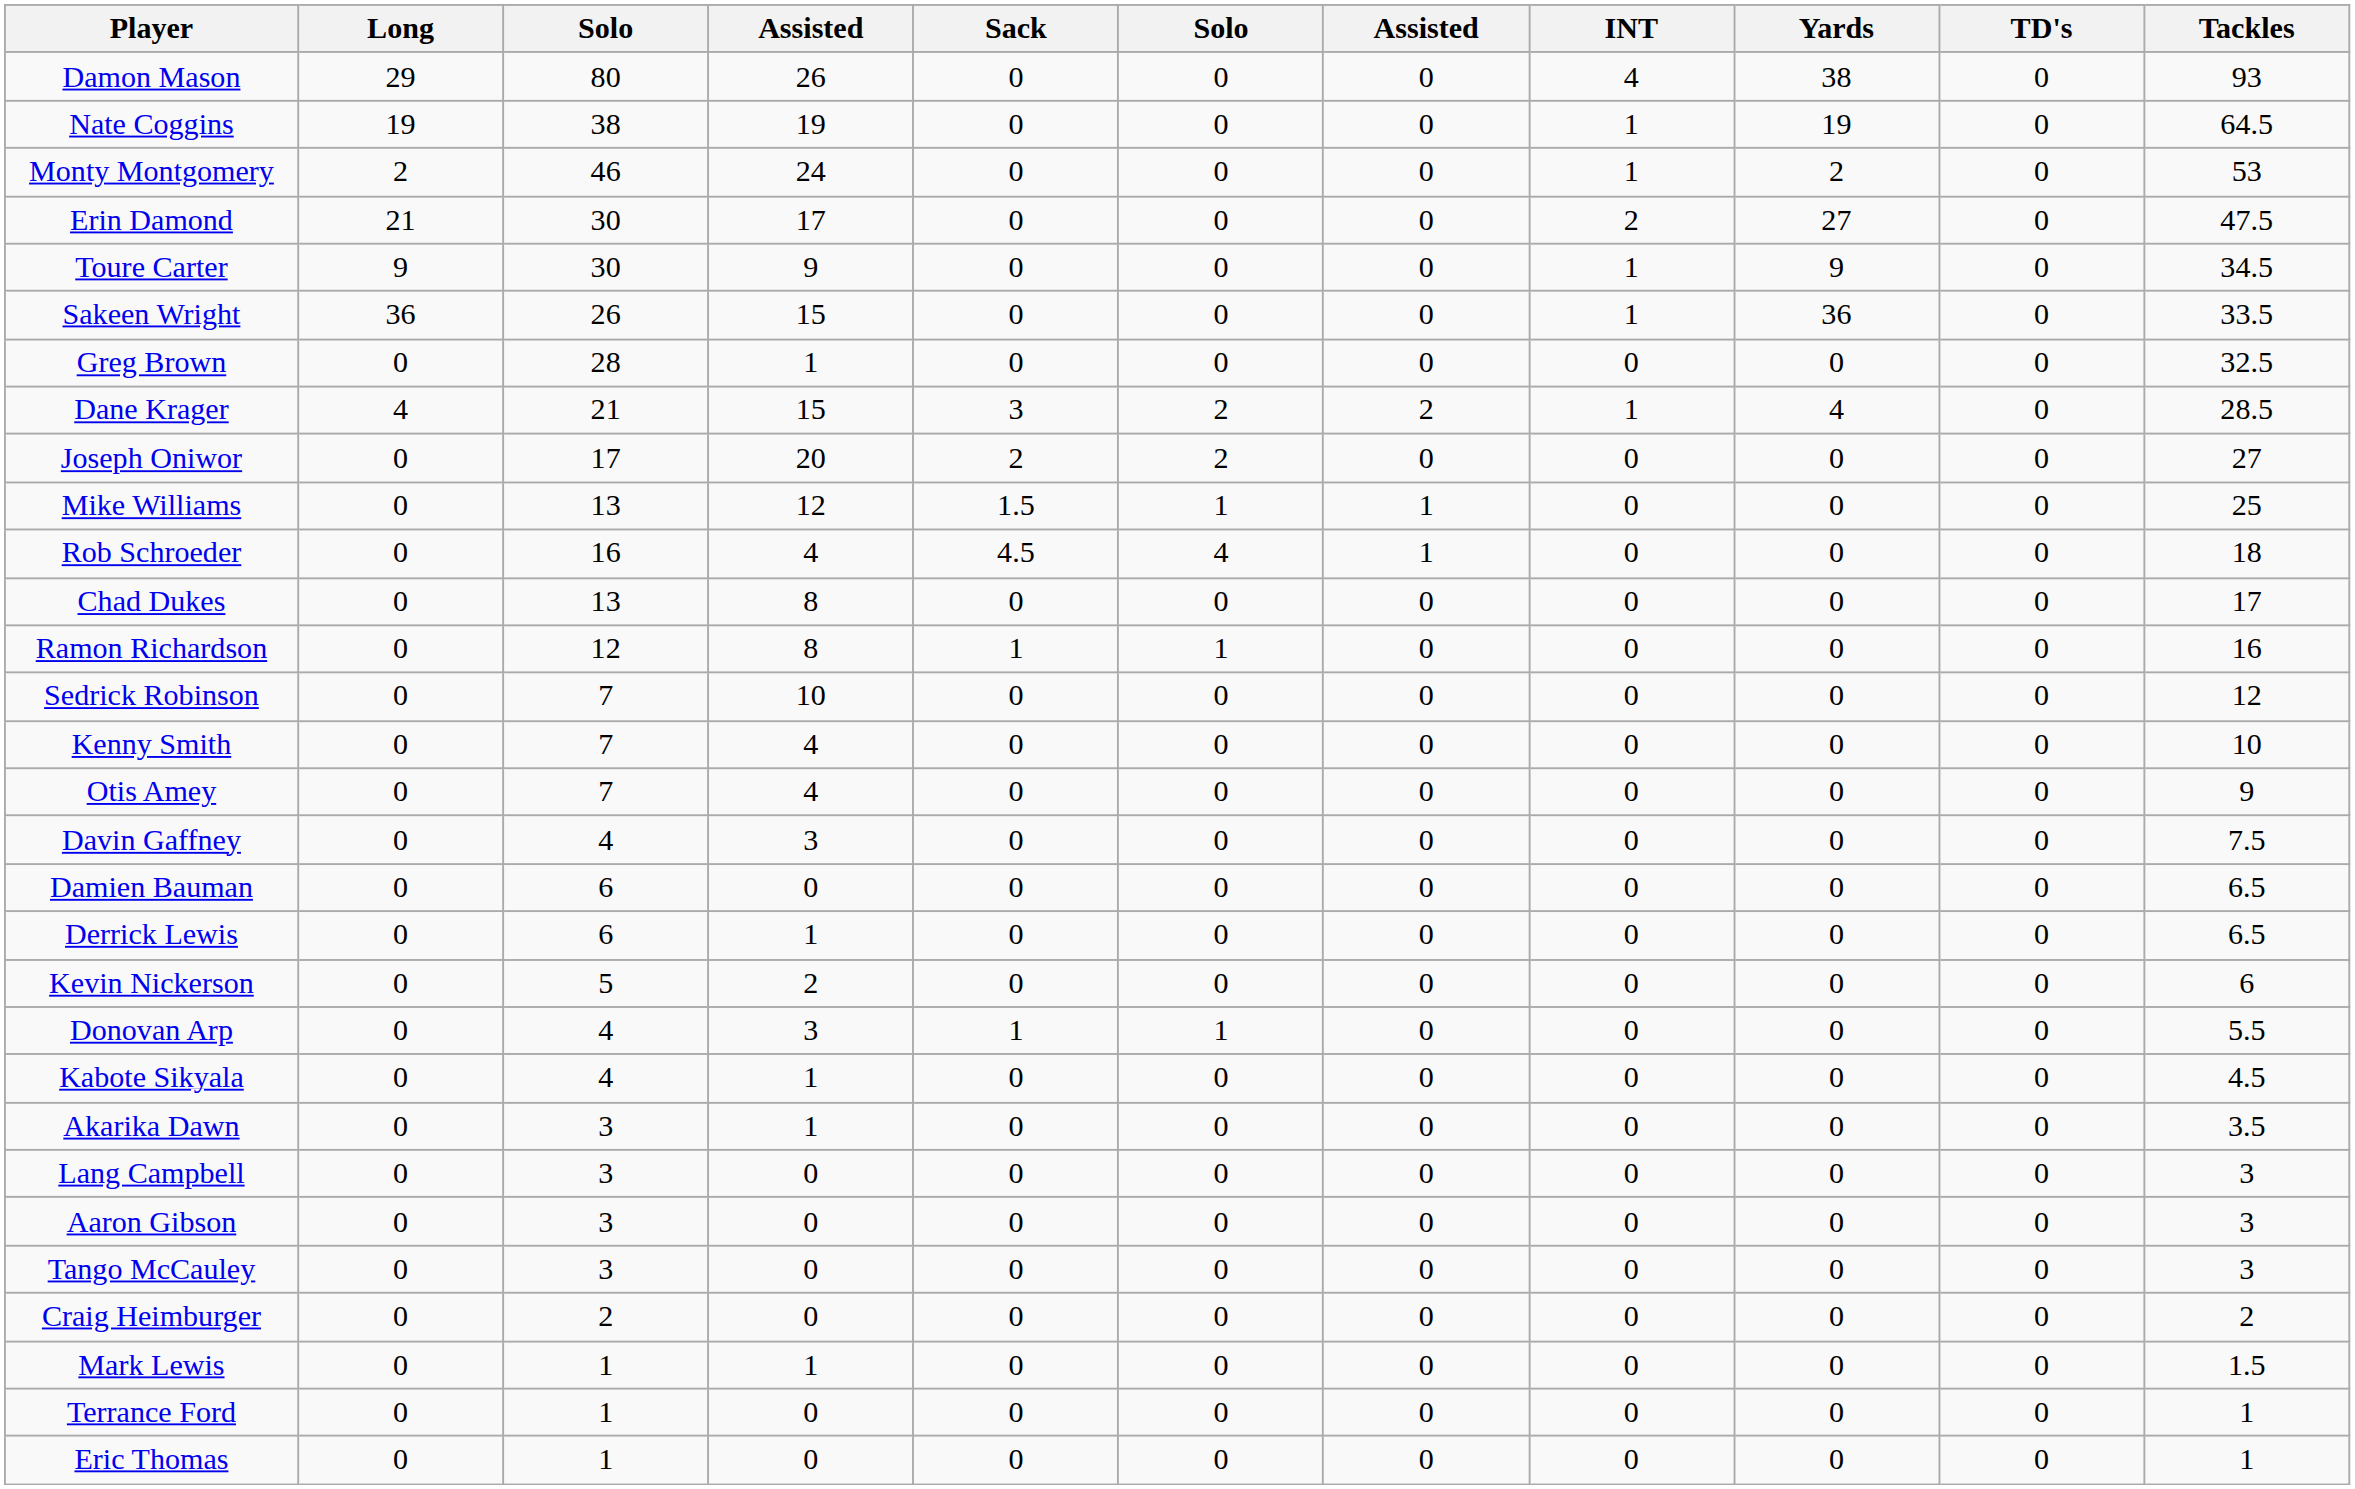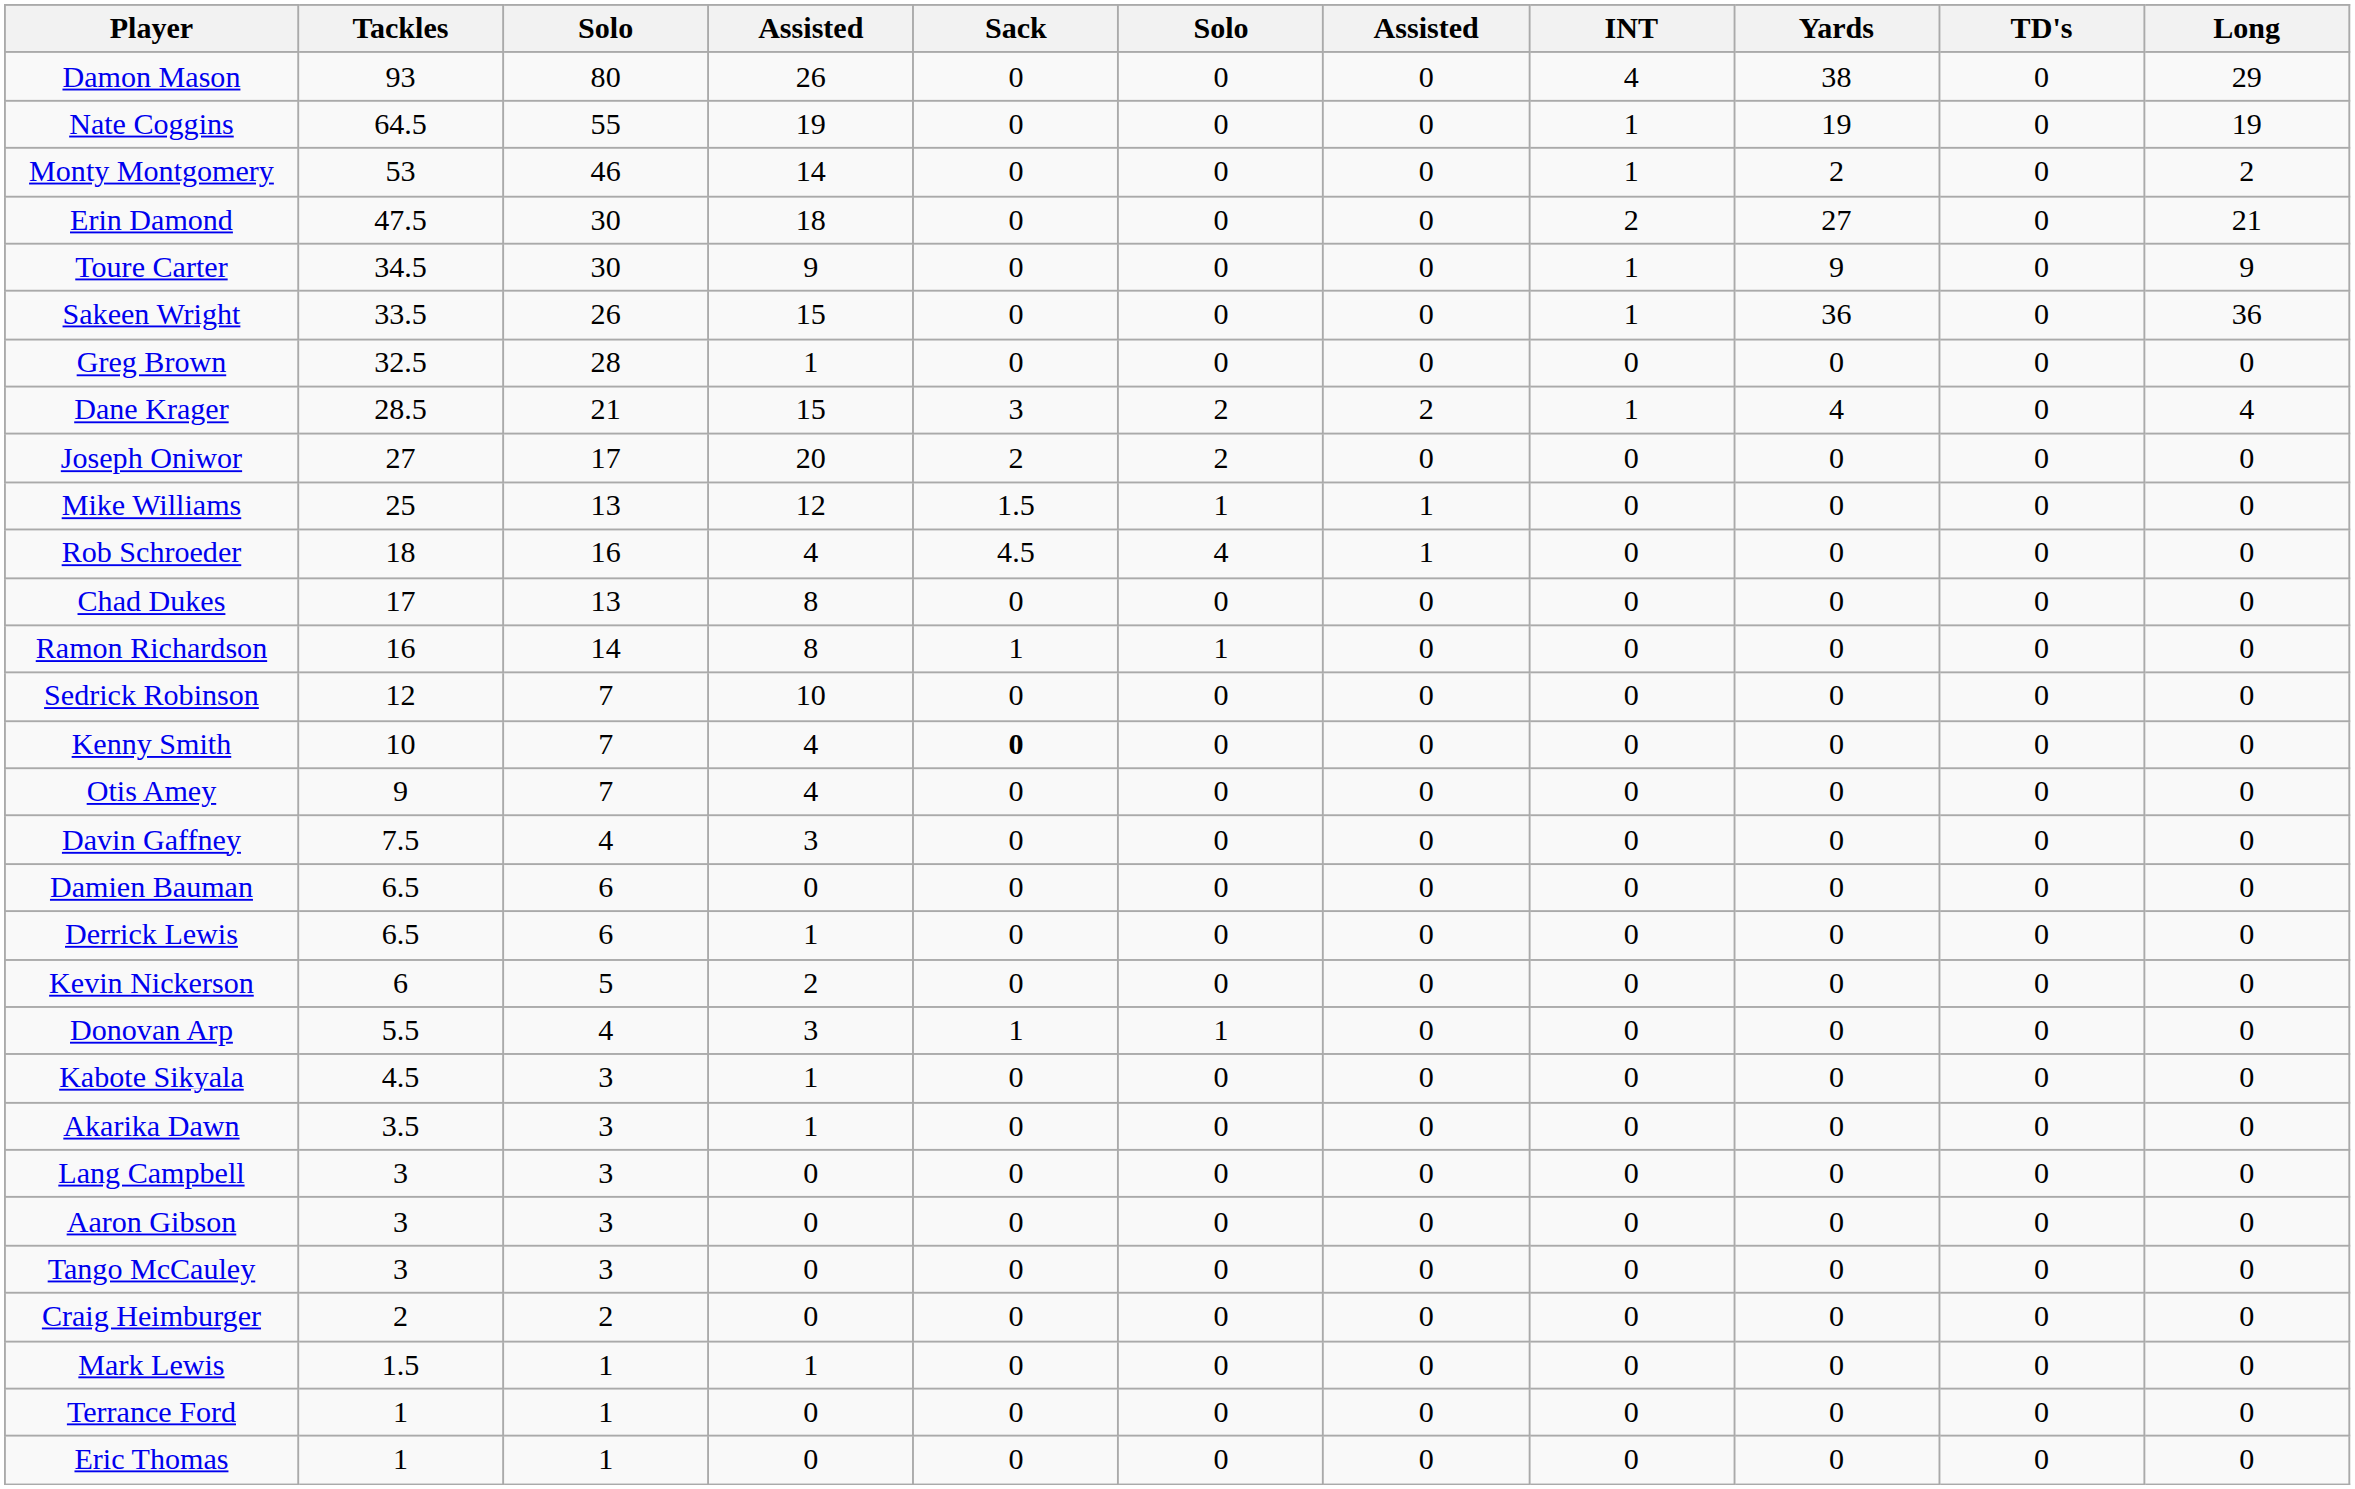 <table class="wikitable sortable">
 <tr>
 <th bgcolor="#DDDDFF" width="10%">Player</th>
-<th bgcolor="#DDDDFF" width="7%">Long</th>
+<th bgcolor="#DDDDFF" width="7%">Tackles</th>
 <th bgcolor="#DDDDFF" width="7%">Solo</th>
 <th bgcolor="#DDDDFF" width="7%">Assisted</th>
 <th bgcolor="#DDDDFF" width="7%">Sack</th>
 <th bgcolor="#DDDDFF" width="7%">Solo</th>
 <th bgcolor="#DDDDFF" width="7%">Assisted</th>
 <th bgcolor="#DDDDFF" width="7%">INT</th>
 <th bgcolor="#DDDDFF" width="7%">Yards</th>
 <th bgcolor="#DDDDFF" width="7%">TD's</th>
-<th bgcolor="#DDDDFF" width="7%">Tackles</th>
+<th bgcolor="#DDDDFF" width="7%">Long</th>
 </tr>
 <tr align="center">
 <td><a href='#'>Damon Mason</a></td>
-<td>29</td>
+<td>93</td>
 <td>80</td>
 <td>26</td>
 <td>0</td>
 <td>0</td>
 <td>0</td>
 <td>4</td>
 <td>38</td>
 <td>0</td>
-<td>93</td>
+<td>29</td>
 </tr>
 <tr align="center">
 <td><a href='#'>Nate Coggins</a></td>
-<td>19</td>
-<td>38</td>
+<td>64.5</td>
+<td>55</td>
 <td>19</td>
 <td>0</td>
 <td>0</td>
 <td>0</td>
 <td>1</td>
 <td>19</td>
 <td>0</td>
-<td>64.5</td>
+<td>19</td>
 </tr>
 <tr align="center">
 <td><a href='#'>Monty Montgomery</a></td>
-<td>2</td>
+<td>53</td>
 <td>46</td>
-<td>24</td>
+<td>14</td>
 <td>0</td>
 <td>0</td>
 <td>0</td>
 <td>1</td>
 <td>2</td>
 <td>0</td>
-<td>53</td>
+<td>2</td>
 </tr>
 <tr align="center">
 <td><a href='#'>Erin Damond</a></td>
-<td>21</td>
+<td>47.5</td>
 <td>30</td>
-<td>17</td>
+<td>18</td>
 <td>0</td>
 <td>0</td>
 <td>0</td>
 <td>2</td>
 <td>27</td>
 <td>0</td>
-<td>47.5</td>
+<td>21</td>
 </tr>
 <tr align="center">
 <td><a href='#'>Toure Carter</a></td>
-<td>9</td>
+<td>34.5</td>
 <td>30</td>
 <td>9</td>
 <td>0</td>
 <td>0</td>
 <td>0</td>
 <td>1</td>
 <td>9</td>
 <td>0</td>
-<td>34.5</td>
+<td>9</td>
 </tr>
 <tr align="center">
 <td><a href='#'>Sakeen Wright</a></td>
-<td>36</td>
+<td>33.5</td>
 <td>26</td>
 <td>15</td>
 <td>0</td>
 <td>0</td>
 <td>0</td>
 <td>1</td>
 <td>36</td>
 <td>0</td>
-<td>33.5</td>
+<td>36</td>
 </tr>
 <tr align="center">
 <td><a href='#'>Greg Brown</a></td>
-<td>0</td>
+<td>32.5</td>
 <td>28</td>
 <td>1</td>
 <td>0</td>
 <td>0</td>
 <td>0</td>
 <td>0</td>
 <td>0</td>
 <td>0</td>
-<td>32.5</td>
+<td>0</td>
 </tr>
 <tr align="center">
 <td><a href='#'>Dane Krager</a></td>
-<td>4</td>
+<td>28.5</td>
 <td>21</td>
 <td>15</td>
 <td>3</td>
 <td>2</td>
 <td>2</td>
 <td>1</td>
 <td>4</td>
 <td>0</td>
-<td>28.5</td>
+<td>4</td>
 </tr>
 <tr align="center">
 <td><a href='#'>Joseph Oniwor</a></td>
-<td>0</td>
+<td>27</td>
 <td>17</td>
 <td>20</td>
 <td>2</td>
 <td>2</td>
 <td>0</td>
 <td>0</td>
 <td>0</td>
 <td>0</td>
-<td>27</td>
+<td>0</td>
 </tr>
 <tr align="center">
 <td><a href='#'>Mike Williams</a></td>
-<td>0</td>
+<td>25</td>
 <td>13</td>
 <td>12</td>
 <td>1.5</td>
 <td>1</td>
 <td>1</td>
 <td>0</td>
 <td>0</td>
 <td>0</td>
-<td>25</td>
+<td>0</td>
 </tr>
 <tr align="center">
 <td><a href='#'>Rob Schroeder</a></td>
-<td>0</td>
+<td>18</td>
 <td>16</td>
 <td>4</td>
 <td>4.5</td>
 <td>4</td>
 <td>1</td>
 <td>0</td>
 <td>0</td>
 <td>0</td>
-<td>18</td>
+<td>0</td>
 </tr>
 <tr align="center">
 <td><a href='#'>Chad Dukes</a></td>
-<td>0</td>
+<td>17</td>
 <td>13</td>
 <td>8</td>
 <td>0</td>
 <td>0</td>
 <td>0</td>
 <td>0</td>
 <td>0</td>
 <td>0</td>
-<td>17</td>
+<td>0</td>
 </tr>
 <tr align="center">
 <td><a href='#'>Ramon Richardson</a></td>
-<td>0</td>
-<td>12</td>
+<td>16</td>
+<td>14</td>
 <td>8</td>
 <td>1</td>
 <td>1</td>
 <td>0</td>
 <td>0</td>
 <td>0</td>
 <td>0</td>
-<td>16</td>
+<td>0</td>
 </tr>
 <tr align="center">
 <td><a href='#'>Sedrick Robinson</a></td>
-<td>0</td>
+<td>12</td>
 <td>7</td>
 <td>10</td>
 <td>0</td>
 <td>0</td>
 <td>0</td>
 <td>0</td>
 <td>0</td>
 <td>0</td>
-<td>12</td>
+<td>0</td>
 </tr>
 <tr align="center">
 <td><a href='#'>Kenny Smith</a></td>
+<td>10</td>
+<td>7</td>
+<td>4</td>
+<td><strong>0</strong></td>
 <td>0</td>
+<td>0</td>
+<td>0</td>
+<td>0</td>
+<td>0</td>
+<td>0</td>
+</tr>
+<tr align="center">
+<td><a href='#'>Otis Amey</a></td>
+<td>9</td>
 <td>7</td>
 <td>4</td>
 <td>0</td>
 <td>0</td>
 <td>0</td>
 <td>0</td>
 <td>0</td>
 <td>0</td>
-<td>10</td>
-</tr>
-<tr align="center">
-<td><a href='#'>Otis Amey</a></td>
 <td>0</td>
-<td>7</td>
-<td>4</td>
-<td>0</td>
-<td>0</td>
-<td>0</td>
-<td>0</td>
-<td>0</td>
-<td>0</td>
-<td>9</td>
 </tr>
 <tr align="center">
 <td><a href='#'>Davin Gaffney</a></td>
-<td>0</td>
+<td>7.5</td>
 <td>4</td>
 <td>3</td>
 <td>0</td>
 <td>0</td>
 <td>0</td>
 <td>0</td>
 <td>0</td>
 <td>0</td>
-<td>7.5</td>
+<td>0</td>
 </tr>
 <tr align="center">
 <td><a href='#'>Damien Bauman</a></td>
-<td>0</td>
+<td>6.5</td>
 <td>6</td>
 <td>0</td>
 <td>0</td>
 <td>0</td>
 <td>0</td>
 <td>0</td>
 <td>0</td>
 <td>0</td>
-<td>6.5</td>
+<td>0</td>
 </tr>
 <tr align="center">
 <td><a href='#'>Derrick Lewis</a></td>
-<td>0</td>
+<td>6.5</td>
 <td>6</td>
 <td>1</td>
 <td>0</td>
 <td>0</td>
 <td>0</td>
 <td>0</td>
 <td>0</td>
 <td>0</td>
-<td>6.5</td>
+<td>0</td>
 </tr>
 <tr align="center">
 <td><a href='#'>Kevin Nickerson</a></td>
-<td>0</td>
+<td>6</td>
 <td>5</td>
 <td>2</td>
 <td>0</td>
 <td>0</td>
 <td>0</td>
 <td>0</td>
 <td>0</td>
 <td>0</td>
-<td>6</td>
+<td>0</td>
 </tr>
 <tr align="center">
 <td><a href='#'>Donovan Arp</a></td>
-<td>0</td>
+<td>5.5</td>
 <td>4</td>
 <td>3</td>
 <td>1</td>
 <td>1</td>
 <td>0</td>
 <td>0</td>
 <td>0</td>
 <td>0</td>
-<td>5.5</td>
+<td>0</td>
 </tr>
 <tr align="center">
 <td><a href='#'>Kabote Sikyala</a></td>
-<td>0</td>
-<td>4</td>
-<td>1</td>
-<td>0</td>
-<td>0</td>
-<td>0</td>
-<td>0</td>
-<td>0</td>
-<td>0</td>
 <td>4.5</td>
-</tr>
-<tr align="center">
-<td><a href='#'>Akarika Dawn</a></td>
-<td>0</td>
 <td>3</td>
 <td>1</td>
 <td>0</td>
 <td>0</td>
 <td>0</td>
 <td>0</td>
 <td>0</td>
 <td>0</td>
+<td>0</td>
+</tr>
+<tr align="center">
+<td><a href='#'>Akarika Dawn</a></td>
 <td>3.5</td>
+<td>3</td>
+<td>1</td>
+<td>0</td>
+<td>0</td>
+<td>0</td>
+<td>0</td>
+<td>0</td>
+<td>0</td>
+<td>0</td>
 </tr>
 <tr align="center">
 <td><a href='#'>Lang Campbell</a></td>
-<td>0</td>
+<td>3</td>
 <td>3</td>
 <td>0</td>
 <td>0</td>
 <td>0</td>
 <td>0</td>
 <td>0</td>
 <td>0</td>
 <td>0</td>
-<td>3</td>
+<td>0</td>
 </tr>
 <tr align="center">
 <td><a href='#'>Aaron Gibson</a></td>
-<td>0</td>
+<td>3</td>
 <td>3</td>
 <td>0</td>
 <td>0</td>
 <td>0</td>
 <td>0</td>
 <td>0</td>
 <td>0</td>
 <td>0</td>
-<td>3</td>
+<td>0</td>
 </tr>
 <tr align="center">
 <td><a href='#'>Tango McCauley</a></td>
-<td>0</td>
+<td>3</td>
 <td>3</td>
 <td>0</td>
 <td>0</td>
 <td>0</td>
 <td>0</td>
 <td>0</td>
 <td>0</td>
 <td>0</td>
-<td>3</td>
+<td>0</td>
 </tr>
 <tr align="center">
 <td><a href='#'>Craig Heimburger</a></td>
-<td>0</td>
+<td>2</td>
 <td>2</td>
 <td>0</td>
 <td>0</td>
 <td>0</td>
 <td>0</td>
 <td>0</td>
 <td>0</td>
 <td>0</td>
-<td>2</td>
+<td>0</td>
 </tr>
 <tr align="center">
 <td><a href='#'>Mark Lewis</a></td>
-<td>0</td>
+<td>1.5</td>
 <td>1</td>
 <td>1</td>
 <td>0</td>
 <td>0</td>
 <td>0</td>
 <td>0</td>
 <td>0</td>
 <td>0</td>
-<td>1.5</td>
+<td>0</td>
 </tr>
 <tr align="center">
 <td><a href='#'>Terrance Ford</a></td>
-<td>0</td>
+<td>1</td>
 <td>1</td>
 <td>0</td>
 <td>0</td>
 <td>0</td>
 <td>0</td>
 <td>0</td>
 <td>0</td>
 <td>0</td>
-<td>1</td>
+<td>0</td>
 </tr>
 <tr align="center">
 <td><a href='#'>Eric Thomas</a></td>
-<td>0</td>
+<td>1</td>
 <td>1</td>
 <td>0</td>
 <td>0</td>
 <td>0</td>
 <td>0</td>
 <td>0</td>
 <td>0</td>
 <td>0</td>
-<td>1</td>
+<td>0</td>
 </tr>
 </table>
